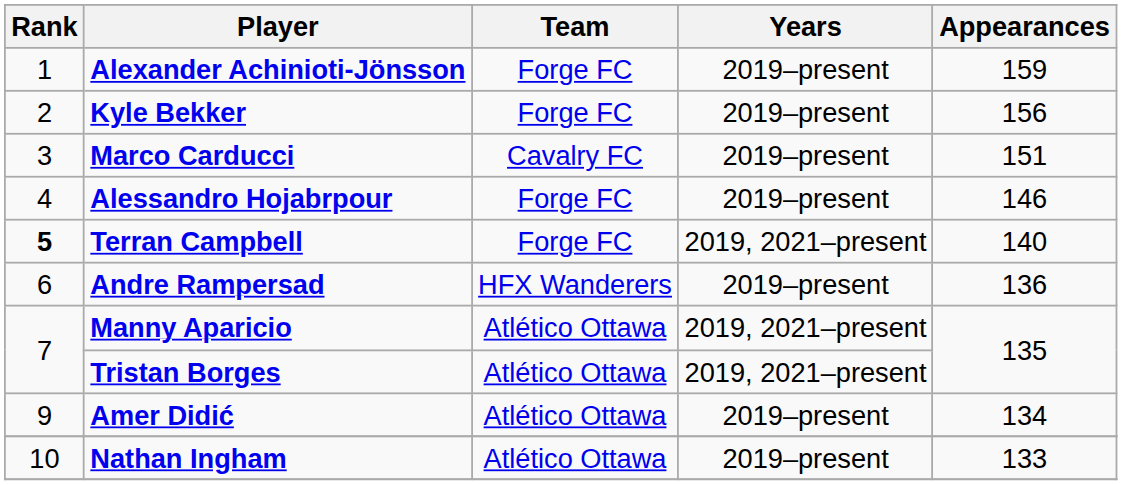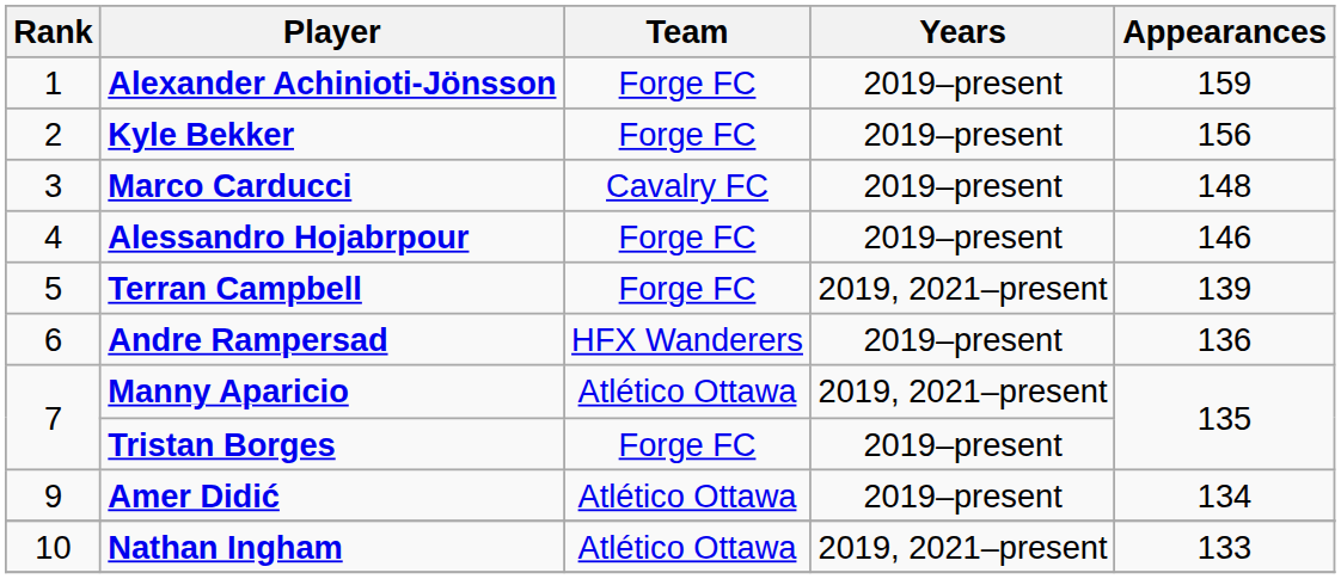 <table class="wikitable" style="font-size:95%;">
 <tr>
 <th>Rank</th>
 <th>Player</th>
 <th>Team</th>
 <th>Years</th>
 <th>Appearances</th>
 </tr>
 <tr>
 <td align=center rowspan="1">1</td>
 <td> <strong><a href='#'>Alexander Achinioti-Jönsson</a></strong></td>
 <td align=center><a href='#'>Forge FC</a></td>
 <td align=center>2019–present</td>
 <td align=center rowspan="1">159</td>
 </tr>
 <tr>
 <td align=center rowspan="1">2</td>
 <td> <strong><a href='#'>Kyle Bekker</a></strong></td>
 <td align=center><a href='#'>Forge FC</a></td>
 <td align=center>2019–present</td>
 <td align=center rowspan="1">156</td>
 </tr>
 <tr>
 <td align=center rowspan="1">3</td>
 <td> <strong><a href='#'>Marco Carducci</a></strong></td>
 <td align=center><a href='#'>Cavalry FC</a></td>
 <td align=center>2019–present</td>
-<td align=center rowspan="1">151</td>
+<td align=center rowspan="1">148</td>
 </tr>
 <tr>
 <td align=center rowspan="1">4</td>
 <td> <strong><a href='#'>Alessandro Hojabrpour</a></strong></td>
 <td align=center><a href='#'>Forge FC</a></td>
 <td align=center>2019–present</td>
 <td align=center rowspan="1">146</td>
 </tr>
 <tr>
-<td align=center rowspan="1"><strong>5</strong></td>
+<td align=center rowspan="1">5</td>
 <td> <strong><a href='#'>Terran Campbell</a></strong></td>
 <td align=center><a href='#'>Forge FC</a></td>
 <td align=center>2019, 2021–present</td>
-<td align=center rowspan="1">140</td>
+<td align=center rowspan="1">139</td>
 </tr>
 <tr>
 <td align=center rowspan="1">6</td>
 <td> <strong><a href='#'>Andre Rampersad</a></strong></td>
 <td align=center><a href='#'>HFX Wanderers</a></td>
 <td align=center>2019–present</td>
 <td align=center rowspan="1">136</td>
 </tr>
 <tr>
 <td align=center rowspan="2">7</td>
 <td> <strong><a href='#'>Manny Aparicio</a></strong></td>
 <td align=center><a href='#'>Atlético Ottawa</a></td>
 <td align=center>2019, 2021–present</td>
 <td align=center rowspan="2">135</td>
 </tr>
 <tr>
 <td> <strong><a href='#'>Tristan Borges</a></strong></td>
-<td align=center><a href='#'>Atlético Ottawa</a></td>
-<td align=center>2019, 2021–present</td>
+<td align=center><a href='#'>Forge FC</a></td>
+<td align=center>2019–present</td>
 </tr>
 <tr>
 <td align=center rowspan="1">9</td>
 <td> <strong><a href='#'>Amer Didić</a></strong></td>
 <td align=center><a href='#'>Atlético Ottawa</a></td>
 <td align=center>2019–present</td>
 <td align=center rowspan="1">134</td>
 </tr>
 <tr>
 </tr>
 <tr>
 <td align=center rowspan="1">10</td>
 <td> <strong><a href='#'>Nathan Ingham</a></strong></td>
 <td align=center><a href='#'>Atlético Ottawa</a></td>
-<td align=center>2019–present</td>
+<td align=center>2019, 2021–present</td>
 <td align=center rowspan="1">133</td>
 </tr>
 <tr>
 </tr>
 </table>
